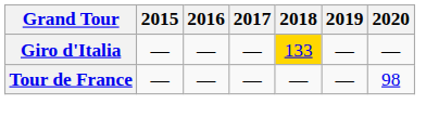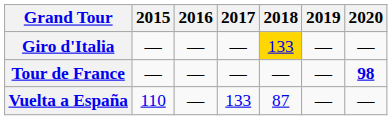 <table class="wikitable plainrowheaders">
 <tr>
 <th scope="col"><a href='#'>Grand Tour</a></th>
 <th scope="col">2015</th>
 <th scope="col">2016</th>
 <th scope="col">2017</th>
 <th scope="col">2018</th>
 <th scope="col">2019</th>
 <th scope="col">2020</th>
 </tr>
 <tr style="text-align:center;">
 <th scope="row"> <a href='#'>Giro d'Italia</a></th>
 <td>—</td>
 <td>—</td>
 <td>—</td>
 <td style="background: gold;"><a href='#'>133</a></td>
 <td>—</td>
 <td>—</td>
 </tr>
 <tr style="text-align:center;">
 <th scope="row"> <a href='#'>Tour de France</a></th>
 <td>—</td>
 <td>—</td>
 <td>—</td>
 <td>—</td>
 <td>—</td>
-<td><a href='#'>98</a></td>
+<td><strong><a href='#'>98</a></strong></td>
+</tr>
+<tr style="text-align:center;">
+<th scope="row"> <a href='#'>Vuelta a España</a></th>
+<td><a href='#'>110</a></td>
+<td>—</td>
+<td><a href='#'>133</a></td>
+<td><a href='#'>87</a></td>
+<td>—</td>
+<td>—</td>
 </tr>
 </table>
